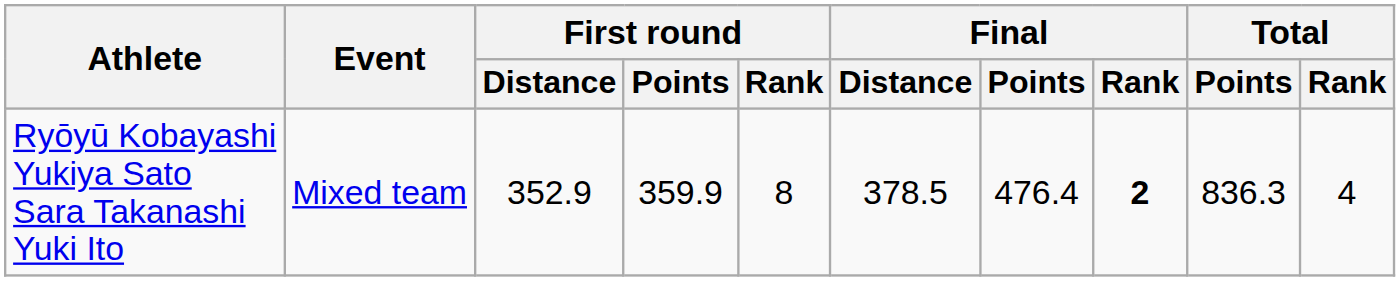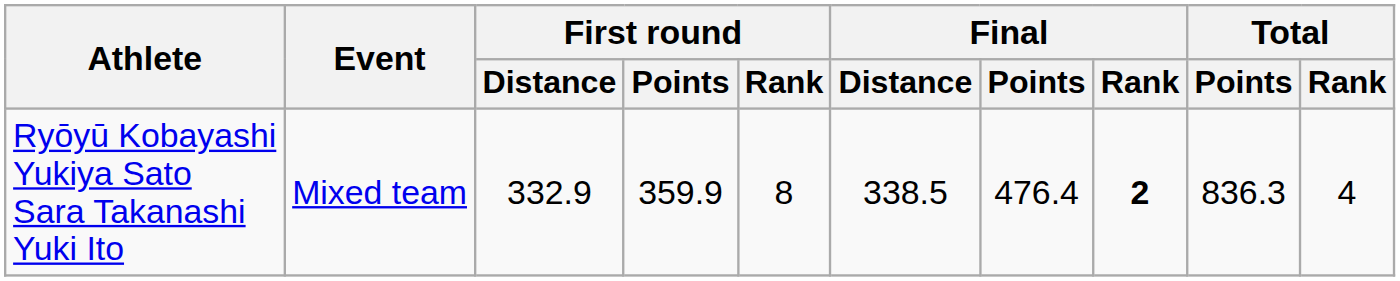 <table class="wikitable" style="font-size:90%">
 <tr>
 <th rowspan=2>Athlete</th>
 <th rowspan=2>Event</th>
 <th colspan=3>First round</th>
 <th colspan=3>Final</th>
 <th colspan=2>Total</th>
 </tr>
 <tr style="font-size:95%">
 <th>Distance</th>
 <th>Points</th>
 <th>Rank</th>
 <th>Distance</th>
 <th>Points</th>
 <th>Rank</th>
 <th>Points</th>
 <th>Rank</th>
 </tr>
 <tr align=center>
 <td align=left><a href='#'>Ryōyū Kobayashi</a><br><a href='#'>Yukiya Sato</a><br><a href='#'>Sara Takanashi</a><br><a href='#'>Yuki Ito</a></td>
 <td align=left><a href='#'>Mixed team</a></td>
-<td>352.9</td>
+<td>332.9</td>
 <td>359.9</td>
 <td>8</td>
-<td>378.5</td>
+<td>338.5</td>
 <td>476.4</td>
 <td><strong>2</strong></td>
 <td>836.3</td>
 <td>4</td>
 </tr>
 </table>
